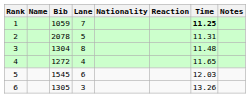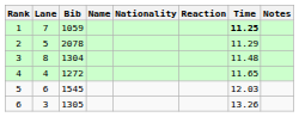 <table class="wikitable sortable" style="text-align:center">
 <tr>
 <th>Rank</th>
+<th>Lane</th>
+<th>Bib</th>
 <th>Name</th>
-<th>Bib</th>
-<th>Lane</th>
 <th>Nationality</th>
 <th>Reaction</th>
 <th>Time</th>
 <th>Notes</th>
 </tr>
 <tr bgcolor=ccffcc>
 <td>1</td>
+<td>7</td>
+<td>1059</td>
 <td align=left></td>
-<td>1059</td>
-<td>7</td>
 <td align=left></td>
 <td></td>
 <td><strong>11.25</strong></td>
 <td><strong></strong></td>
 </tr>
 <tr bgcolor=ccffcc>
 <td>2</td>
+<td>5</td>
+<td>2078</td>
 <td align=left></td>
-<td>2078</td>
-<td>5</td>
 <td align=left></td>
 <td></td>
-<td>11.31</td>
+<td>11.29</td>
 <td><strong></strong></td>
 </tr>
 <tr bgcolor=ccffcc>
 <td>3</td>
+<td>8</td>
+<td>1304</td>
 <td align=left></td>
-<td>1304</td>
-<td>8</td>
 <td align=left></td>
 <td></td>
 <td>11.48</td>
 <td><strong></strong></td>
 </tr>
 <tr bgcolor=ccffcc>
 <td>4</td>
+<td>4</td>
+<td>1272</td>
 <td align=left></td>
-<td>1272</td>
-<td>4</td>
 <td align=left></td>
 <td></td>
 <td>11.65</td>
 <td><strong></strong></td>
 </tr>
 <tr>
 <td>5</td>
+<td>6</td>
+<td>1545</td>
 <td align=left></td>
-<td>1545</td>
-<td>6</td>
 <td align=left></td>
 <td></td>
 <td>12.03</td>
 <td></td>
 </tr>
 <tr>
 <td>6</td>
+<td>3</td>
+<td>1305</td>
 <td align=left></td>
-<td>1305</td>
-<td>3</td>
 <td align=left></td>
 <td></td>
 <td>13.26</td>
 <td></td>
 </tr>
 </table>
